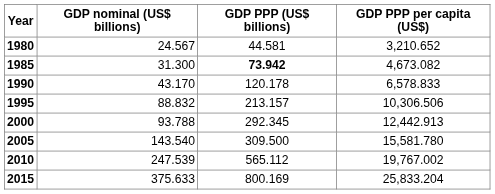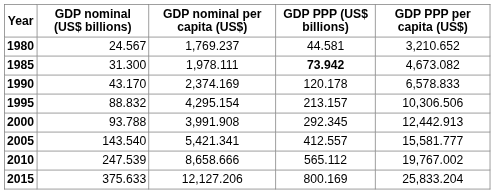 <table class="toccolours sortable" border="1" cellpadding="3" style="border-collapse:collapse; width:40em">
 <tr>
 <th>Year</th>
 <th>GDP nominal (US$ billions)</th>
+<th>GDP nominal per capita (US$)</th>
 <th>GDP PPP (US$ billions)</th>
 <th>GDP PPP per capita (US$)</th>
 </tr>
 <tr>
 <td style="text-align:center;"><strong>1980</strong></td>
 <td style="text-align:right;">24.567</td>
+<td style="text-align:center;">1,769.237</td>
 <td style="text-align:center;">44.581</td>
 <td style="text-align:center;">3,210.652</td>
 </tr>
 <tr>
 <td style="text-align:center;"><strong>1985</strong></td>
 <td style="text-align:right;">31.300</td>
+<td style="text-align:center;">1,978.111</td>
 <td style="text-align:center;"><strong>73.942</strong></td>
 <td style="text-align:center;">4,673.082</td>
 </tr>
 <tr>
 <td style="text-align:center;"><strong>1990</strong></td>
 <td style="text-align:right;">43.170</td>
+<td style="text-align:center;">2,374.169</td>
 <td style="text-align:center;">120.178</td>
 <td style="text-align:center;">6,578.833</td>
 </tr>
 <tr>
 <td style="text-align:center;"><strong>1995</strong></td>
 <td style="text-align:right;">88.832</td>
+<td style="text-align:center;">4,295.154</td>
 <td style="text-align:center;">213.157</td>
 <td style="text-align:center;">10,306.506</td>
 </tr>
 <tr>
 <td style="text-align:center;"><strong>2000</strong></td>
 <td style="text-align:right;">93.788</td>
+<td style="text-align:center;">3,991.908</td>
 <td style="text-align:center;">292.345</td>
 <td style="text-align:center;">12,442.913</td>
 </tr>
 <tr>
 <td style="text-align:center;"><strong>2005</strong></td>
 <td style="text-align:right;">143.540</td>
-<td style="text-align:center;">309.500</td>
-<td style="text-align:center;">15,581.780</td>
+<td style="text-align:center;">5,421.341</td>
+<td style="text-align:center;">412.557</td>
+<td style="text-align:center;">15,581.777</td>
 </tr>
 <tr>
 <td style="text-align:center;"><strong>2010</strong></td>
 <td style="text-align:right;">247.539</td>
+<td style="text-align:center;">8,658.666</td>
 <td style="text-align:center;">565.112</td>
 <td style="text-align:center;">19,767.002</td>
 </tr>
 <tr>
 <td style="text-align:center;"><strong>2015</strong></td>
 <td style="text-align:right;">375.633</td>
+<td style="text-align:center;">12,127.206</td>
 <td style="text-align:center;">800.169</td>
 <td style="text-align:center;">25,833.204</td>
 </tr>
 </table>
